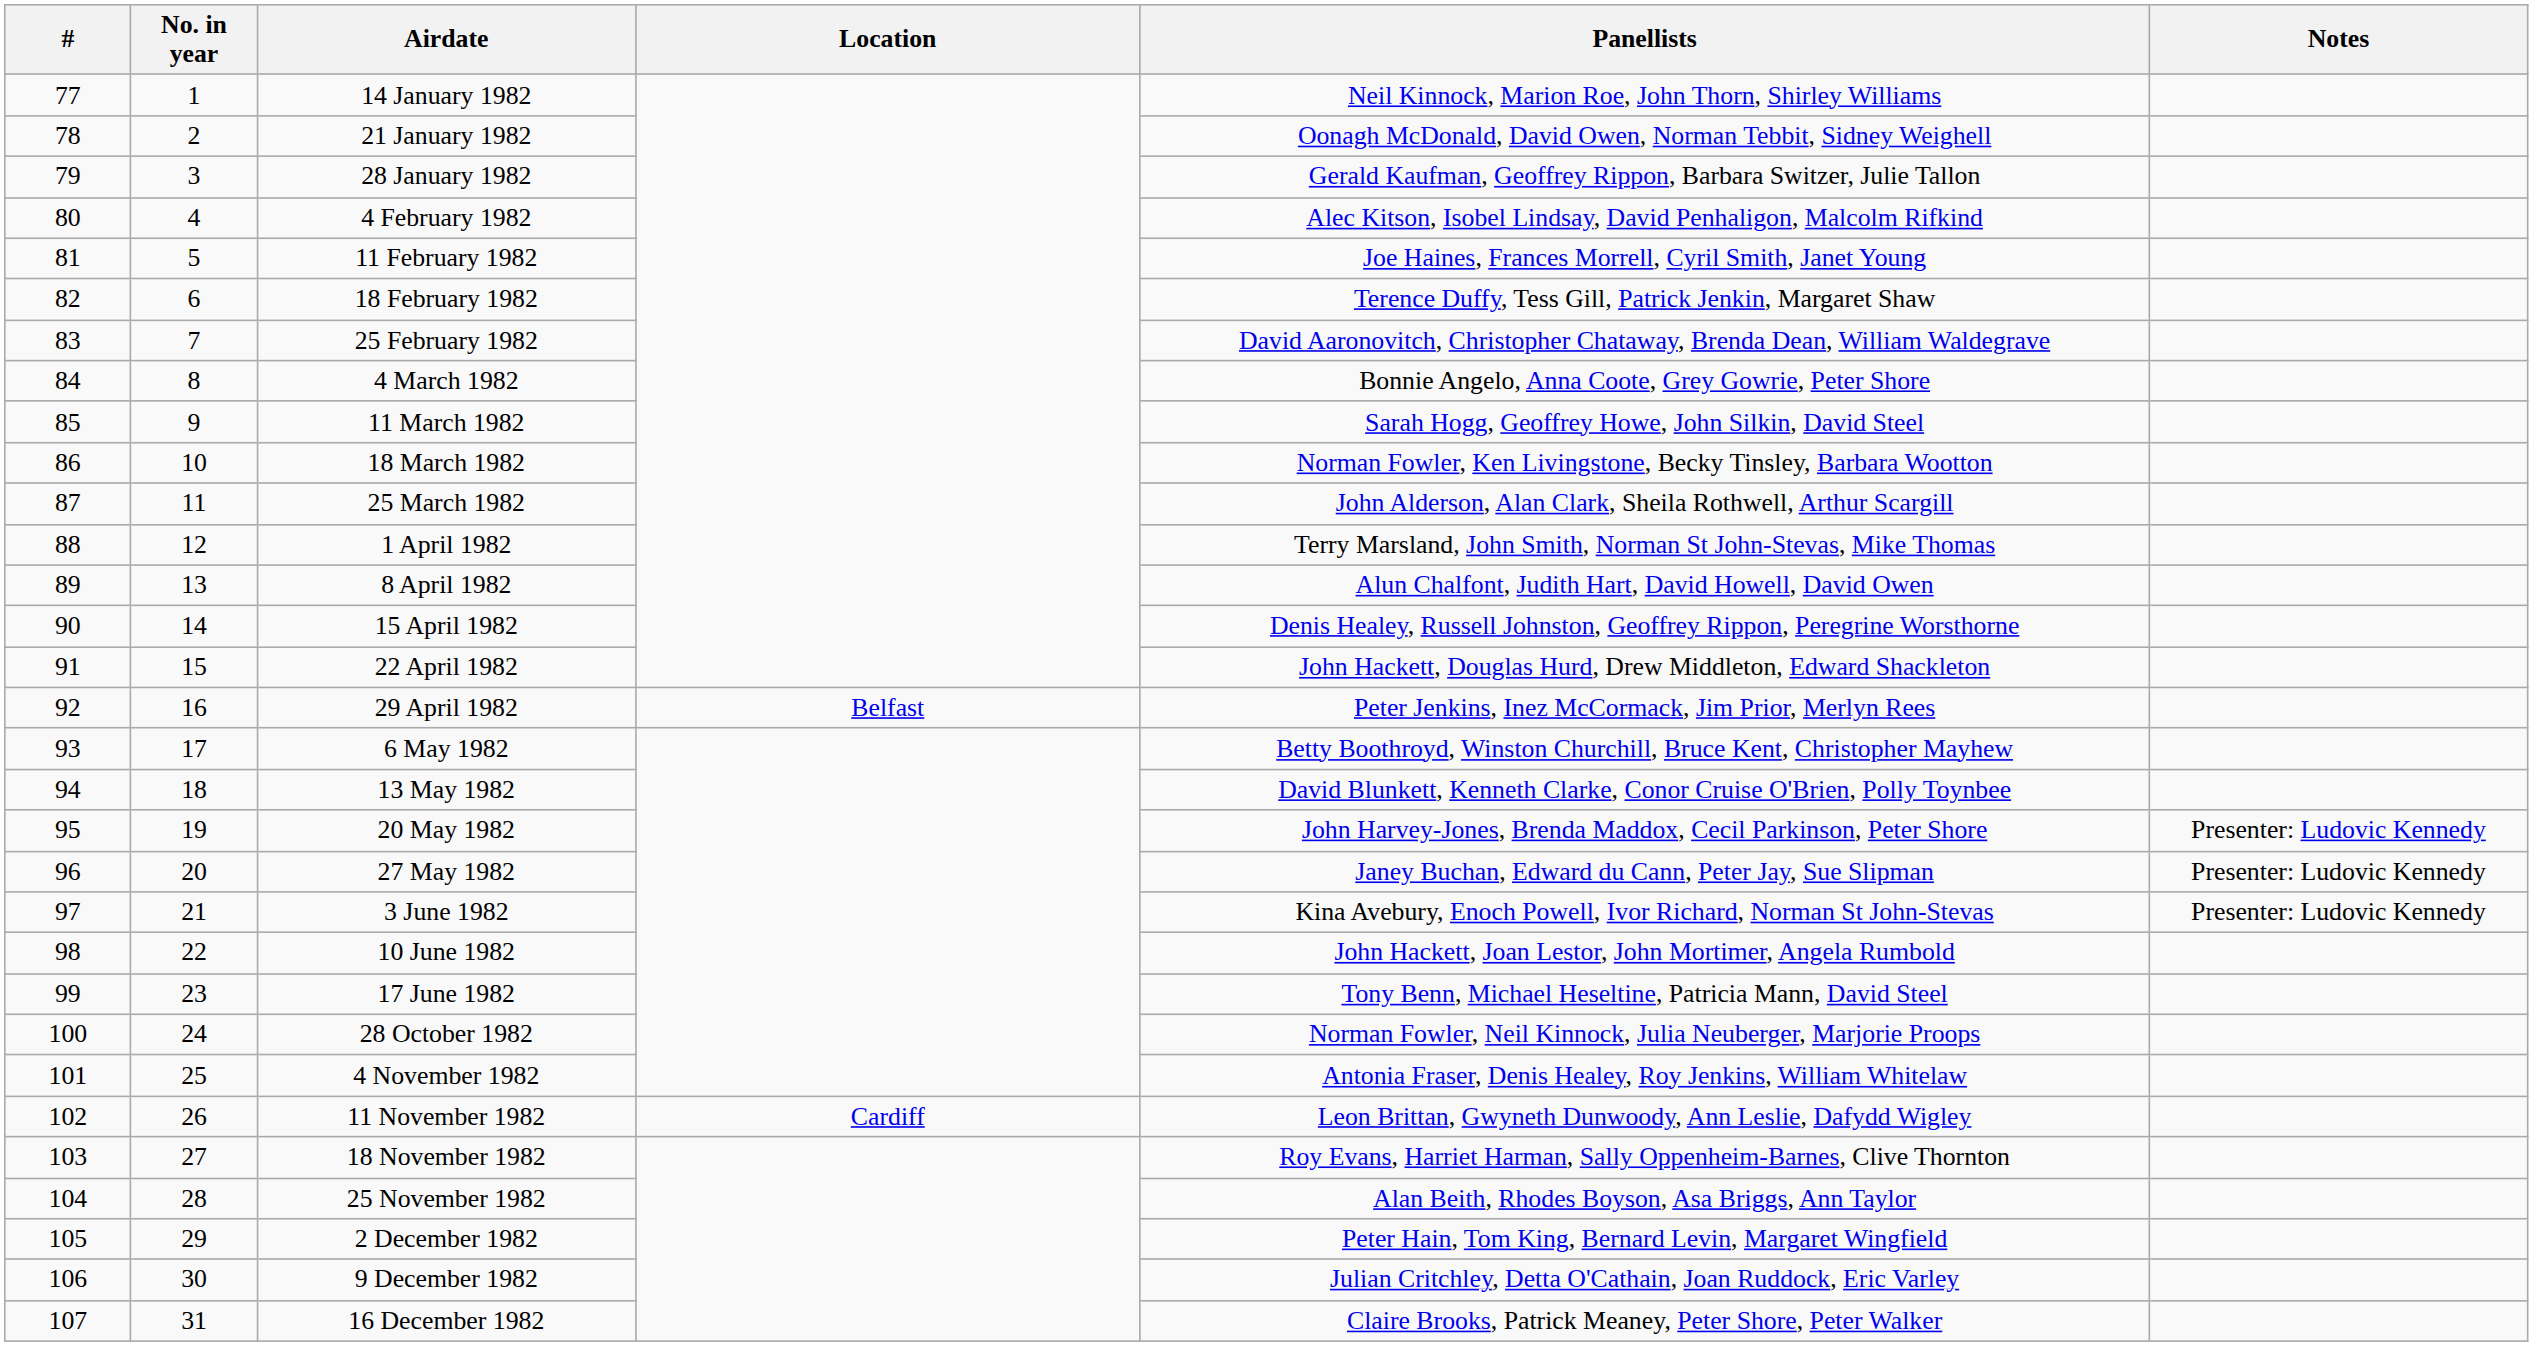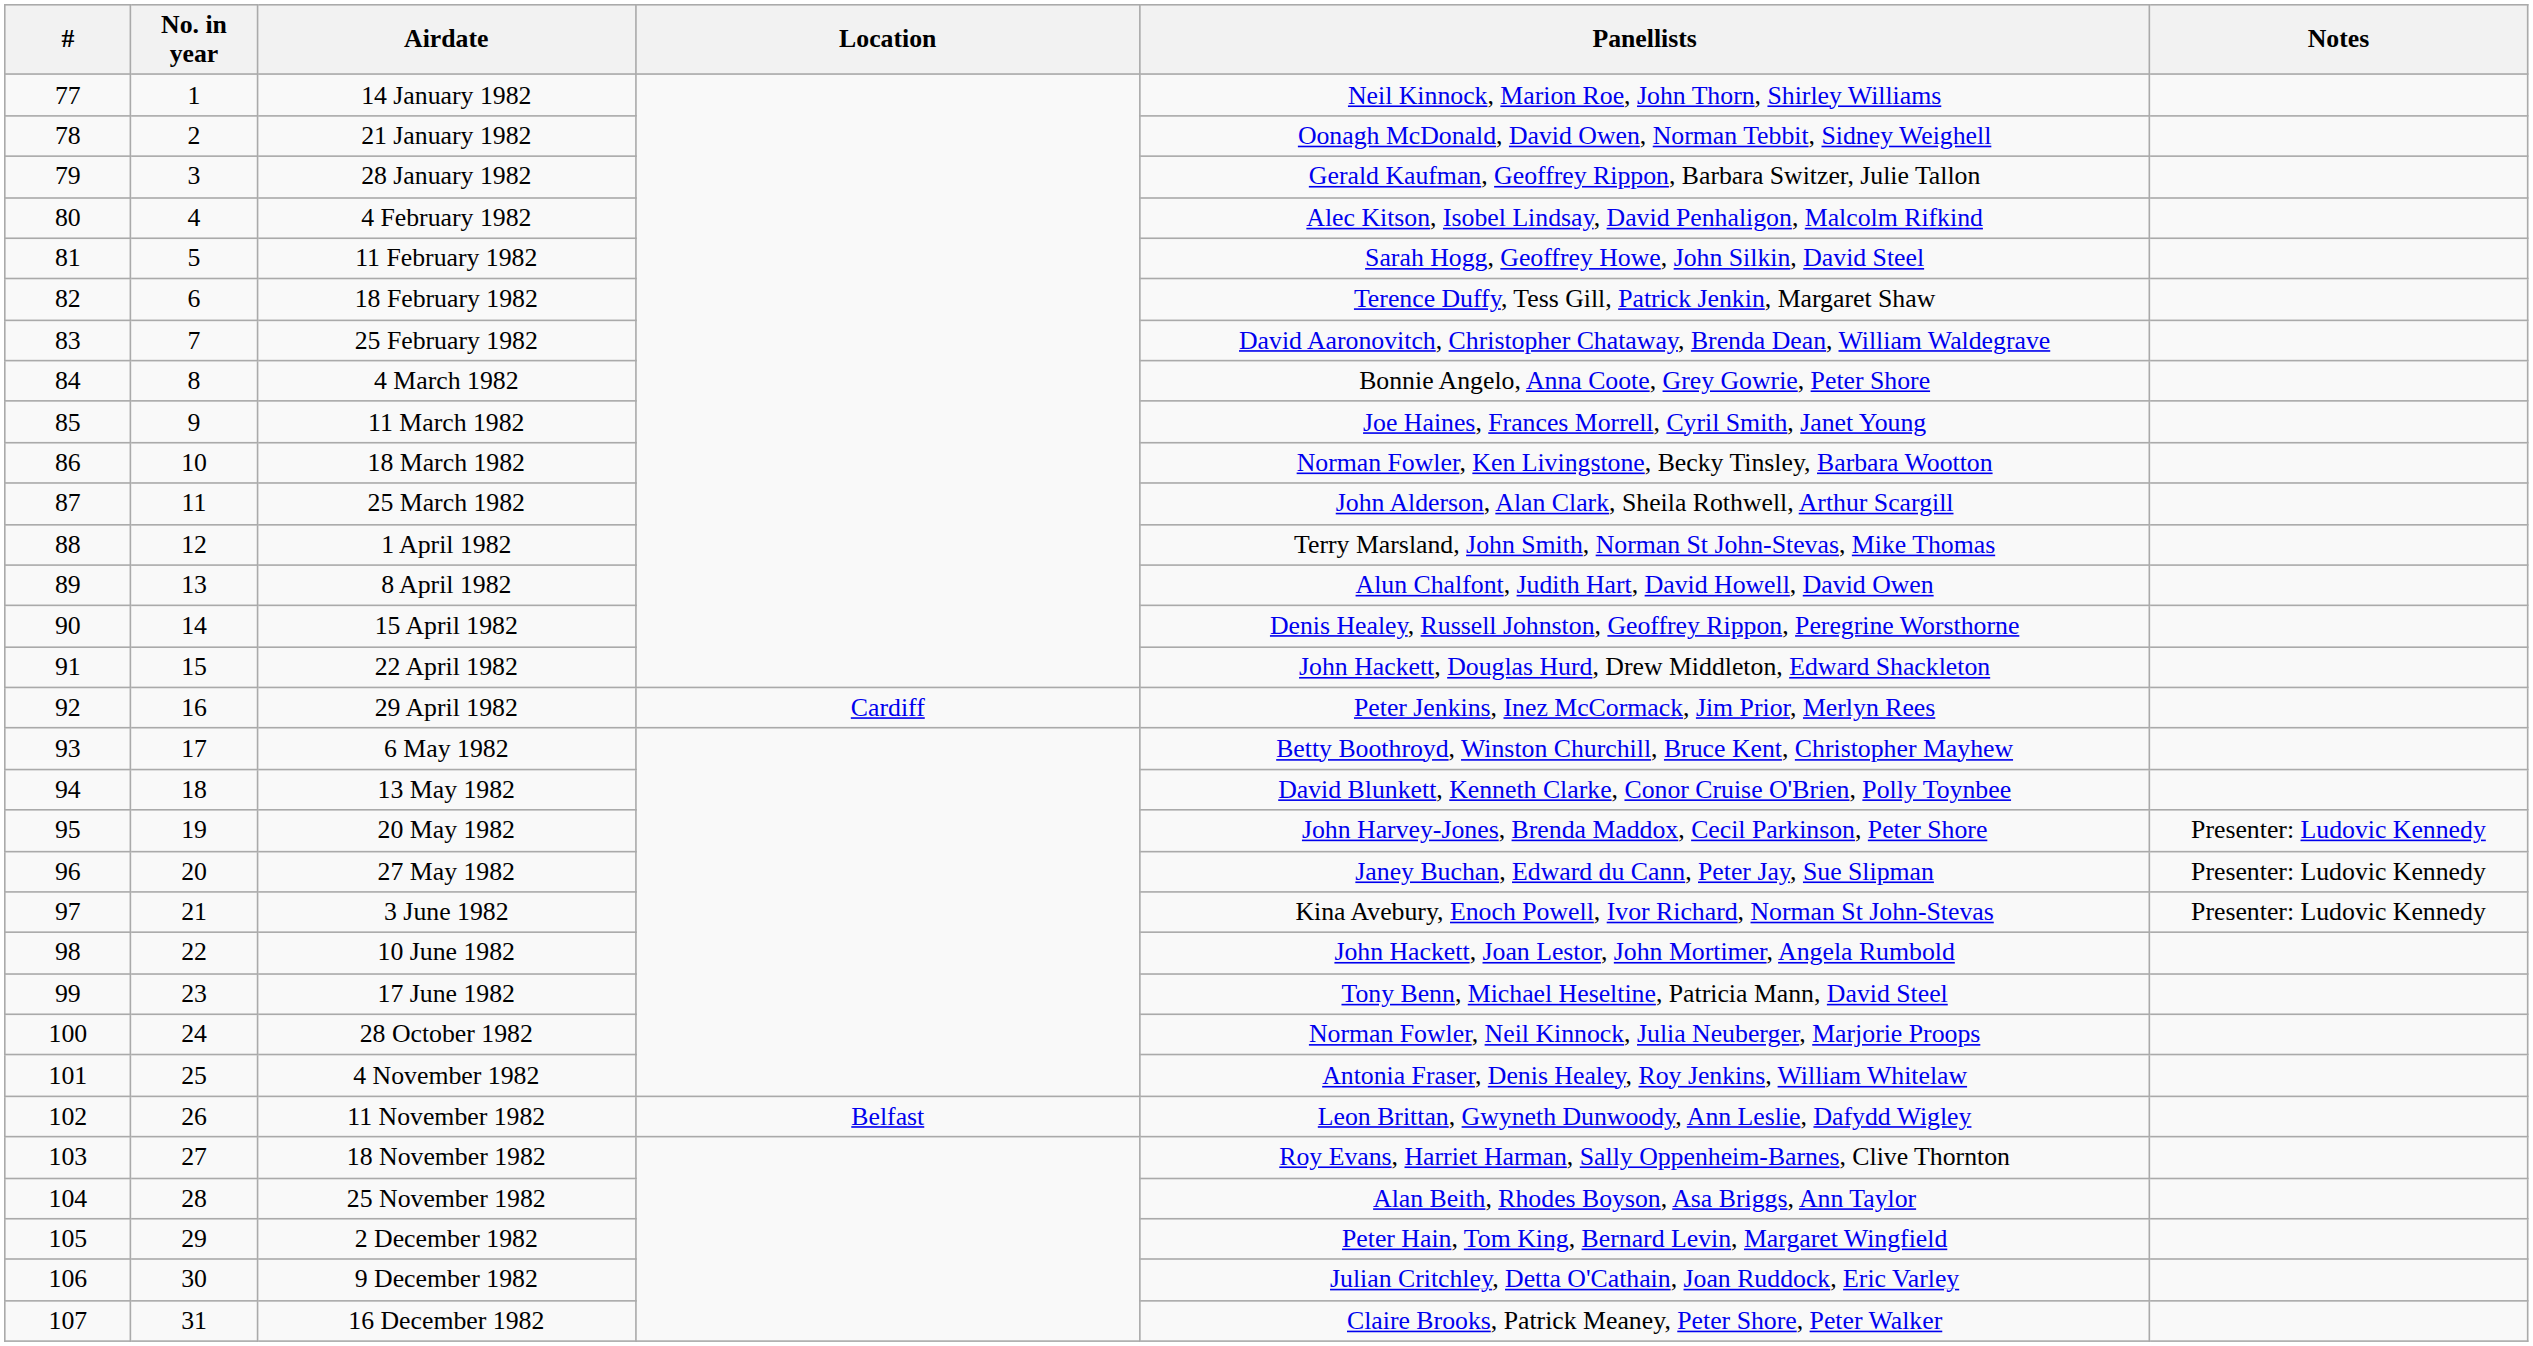 <table class="wikitable" style="text-align:center;">
 <tr>
 <th style="width:5%;">#</th>
 <th style="width:5%;">No. in year</th>
 <th style="width:15%;">Airdate</th>
 <th style="width:20%;">Location</th>
 <th style="width:40%;">Panellists</th>
 <th style="width:40%;">Notes</th>
 </tr>
 <tr>
 <td>77</td>
 <td>1</td>
 <td>14 January 1982</td>
 <td rowspan=15></td>
 <td><a href='#'>Neil Kinnock</a>, <a href='#'>Marion Roe</a>, <a href='#'>John Thorn</a>, <a href='#'>Shirley Williams</a></td>
 <td></td>
 </tr>
 <tr>
 <td>78</td>
 <td>2</td>
 <td>21 January 1982</td>
 <td><a href='#'>Oonagh McDonald</a>, <a href='#'>David Owen</a>, <a href='#'>Norman Tebbit</a>, <a href='#'>Sidney Weighell</a></td>
 <td></td>
 </tr>
 <tr>
 <td>79</td>
 <td>3</td>
 <td>28 January 1982</td>
 <td><a href='#'>Gerald Kaufman</a>, <a href='#'>Geoffrey Rippon</a>, Barbara Switzer, Julie Tallon</td>
 <td></td>
 </tr>
 <tr>
 <td>80</td>
 <td>4</td>
 <td>4 February 1982</td>
 <td><a href='#'>Alec Kitson</a>, <a href='#'>Isobel Lindsay</a>, <a href='#'>David Penhaligon</a>, <a href='#'>Malcolm Rifkind</a></td>
 <td></td>
 </tr>
 <tr>
 <td>81</td>
 <td>5</td>
 <td>11 February 1982</td>
-<td><a href='#'>Joe Haines</a>, <a href='#'>Frances Morrell</a>, <a href='#'>Cyril Smith</a>, <a href='#'>Janet Young</a></td>
+<td><a href='#'>Sarah Hogg</a>, <a href='#'>Geoffrey Howe</a>, <a href='#'>John Silkin</a>, <a href='#'>David Steel</a></td>
 <td></td>
 </tr>
 <tr>
 <td>82</td>
 <td>6</td>
 <td>18 February 1982</td>
 <td><a href='#'>Terence Duffy</a>, Tess Gill, <a href='#'>Patrick Jenkin</a>, Margaret Shaw</td>
 <td></td>
 </tr>
 <tr>
 <td>83</td>
 <td>7</td>
 <td>25 February 1982</td>
 <td><a href='#'>David Aaronovitch</a>, <a href='#'>Christopher Chataway</a>, <a href='#'>Brenda Dean</a>, <a href='#'>William Waldegrave</a></td>
 <td></td>
 </tr>
 <tr>
 <td>84</td>
 <td>8</td>
 <td>4 March 1982</td>
 <td>Bonnie Angelo, <a href='#'>Anna Coote</a>, <a href='#'>Grey Gowrie</a>, <a href='#'>Peter Shore</a></td>
 <td></td>
 </tr>
 <tr>
 <td>85</td>
 <td>9</td>
 <td>11 March 1982</td>
-<td><a href='#'>Sarah Hogg</a>, <a href='#'>Geoffrey Howe</a>, <a href='#'>John Silkin</a>, <a href='#'>David Steel</a></td>
+<td><a href='#'>Joe Haines</a>, <a href='#'>Frances Morrell</a>, <a href='#'>Cyril Smith</a>, <a href='#'>Janet Young</a></td>
 <td></td>
 </tr>
 <tr>
 <td>86</td>
 <td>10</td>
 <td>18 March 1982</td>
 <td><a href='#'>Norman Fowler</a>, <a href='#'>Ken Livingstone</a>, Becky Tinsley, <a href='#'>Barbara Wootton</a></td>
 <td></td>
 </tr>
 <tr>
 <td>87</td>
 <td>11</td>
 <td>25 March 1982</td>
 <td><a href='#'>John Alderson</a>, <a href='#'>Alan Clark</a>, Sheila Rothwell, <a href='#'>Arthur Scargill</a></td>
 <td></td>
 </tr>
 <tr>
 <td>88</td>
 <td>12</td>
 <td>1 April 1982</td>
 <td>Terry Marsland, <a href='#'>John Smith</a>, <a href='#'>Norman St John-Stevas</a>, <a href='#'>Mike Thomas</a></td>
 <td></td>
 </tr>
 <tr>
 <td>89</td>
 <td>13</td>
 <td>8 April 1982</td>
 <td><a href='#'>Alun Chalfont</a>, <a href='#'>Judith Hart</a>, <a href='#'>David Howell</a>, <a href='#'>David Owen</a></td>
 <td></td>
 </tr>
 <tr>
 <td>90</td>
 <td>14</td>
 <td>15 April 1982</td>
 <td><a href='#'>Denis Healey</a>, <a href='#'>Russell Johnston</a>, <a href='#'>Geoffrey Rippon</a>, <a href='#'>Peregrine Worsthorne</a></td>
 <td></td>
 </tr>
 <tr>
 <td>91</td>
 <td>15</td>
 <td>22 April 1982</td>
 <td><a href='#'>John Hackett</a>, <a href='#'>Douglas Hurd</a>, Drew Middleton, <a href='#'>Edward Shackleton</a></td>
 <td></td>
 </tr>
 <tr>
 <td>92</td>
 <td>16</td>
 <td>29 April 1982</td>
-<td><a href='#'>Belfast</a></td>
+<td><a href='#'>Cardiff</a></td>
 <td><a href='#'>Peter Jenkins</a>, <a href='#'>Inez McCormack</a>, <a href='#'>Jim Prior</a>, <a href='#'>Merlyn Rees</a></td>
 <td></td>
 </tr>
 <tr>
 <td>93</td>
 <td>17</td>
 <td>6 May 1982</td>
 <td rowspan=9></td>
 <td><a href='#'>Betty Boothroyd</a>, <a href='#'>Winston Churchill</a>, <a href='#'>Bruce Kent</a>, <a href='#'>Christopher Mayhew</a></td>
 <td></td>
 </tr>
 <tr>
 <td>94</td>
 <td>18</td>
 <td>13 May 1982</td>
 <td><a href='#'>David Blunkett</a>, <a href='#'>Kenneth Clarke</a>, <a href='#'>Conor Cruise O'Brien</a>, <a href='#'>Polly Toynbee</a></td>
 <td></td>
 </tr>
 <tr>
 <td>95</td>
 <td>19</td>
 <td>20 May 1982</td>
 <td><a href='#'>John Harvey-Jones</a>, <a href='#'>Brenda Maddox</a>, <a href='#'>Cecil Parkinson</a>, <a href='#'>Peter Shore</a></td>
 <td>Presenter: <a href='#'>Ludovic Kennedy</a></td>
 </tr>
 <tr>
 <td>96</td>
 <td>20</td>
 <td>27 May 1982</td>
 <td><a href='#'>Janey Buchan</a>, <a href='#'>Edward du Cann</a>, <a href='#'>Peter Jay</a>, <a href='#'>Sue Slipman</a></td>
 <td>Presenter: Ludovic Kennedy</td>
 </tr>
 <tr>
 <td>97</td>
 <td>21</td>
 <td>3 June 1982</td>
 <td>Kina Avebury, <a href='#'>Enoch Powell</a>, <a href='#'>Ivor Richard</a>, <a href='#'>Norman St John-Stevas</a></td>
 <td>Presenter: Ludovic Kennedy</td>
 </tr>
 <tr>
 <td>98</td>
 <td>22</td>
 <td>10 June 1982</td>
 <td><a href='#'>John Hackett</a>, <a href='#'>Joan Lestor</a>, <a href='#'>John Mortimer</a>, <a href='#'>Angela Rumbold</a></td>
 <td></td>
 </tr>
 <tr>
 <td>99</td>
 <td>23</td>
 <td>17 June 1982</td>
 <td><a href='#'>Tony Benn</a>, <a href='#'>Michael Heseltine</a>, Patricia Mann, <a href='#'>David Steel</a></td>
 <td></td>
 </tr>
 <tr>
 <td>100</td>
 <td>24</td>
 <td>28 October 1982</td>
 <td><a href='#'>Norman Fowler</a>, <a href='#'>Neil Kinnock</a>, <a href='#'>Julia Neuberger</a>, <a href='#'>Marjorie Proops</a></td>
 <td></td>
 </tr>
 <tr>
 <td>101</td>
 <td>25</td>
 <td>4 November 1982</td>
 <td><a href='#'>Antonia Fraser</a>, <a href='#'>Denis Healey</a>, <a href='#'>Roy Jenkins</a>, <a href='#'>William Whitelaw</a></td>
 <td></td>
 </tr>
 <tr>
 <td>102</td>
 <td>26</td>
 <td>11 November 1982</td>
-<td><a href='#'>Cardiff</a></td>
+<td><a href='#'>Belfast</a></td>
 <td><a href='#'>Leon Brittan</a>, <a href='#'>Gwyneth Dunwoody</a>, <a href='#'>Ann Leslie</a>, <a href='#'>Dafydd Wigley</a></td>
 <td></td>
 </tr>
 <tr>
 <td>103</td>
 <td>27</td>
 <td>18 November 1982</td>
 <td rowspan=5></td>
 <td><a href='#'>Roy Evans</a>, <a href='#'>Harriet Harman</a>, <a href='#'>Sally Oppenheim-Barnes</a>, Clive Thornton</td>
 <td></td>
 </tr>
 <tr>
 <td>104</td>
 <td>28</td>
 <td>25 November 1982</td>
 <td><a href='#'>Alan Beith</a>, <a href='#'>Rhodes Boyson</a>, <a href='#'>Asa Briggs</a>, <a href='#'>Ann Taylor</a></td>
 <td></td>
 </tr>
 <tr>
 <td>105</td>
 <td>29</td>
 <td>2 December 1982</td>
 <td><a href='#'>Peter Hain</a>, <a href='#'>Tom King</a>, <a href='#'>Bernard Levin</a>, <a href='#'>Margaret Wingfield</a></td>
 <td></td>
 </tr>
 <tr>
 <td>106</td>
 <td>30</td>
 <td>9 December 1982</td>
 <td><a href='#'>Julian Critchley</a>, <a href='#'>Detta O'Cathain</a>, <a href='#'>Joan Ruddock</a>, <a href='#'>Eric Varley</a></td>
 <td></td>
 </tr>
 <tr>
 <td>107</td>
 <td>31</td>
 <td>16 December 1982</td>
 <td><a href='#'>Claire Brooks</a>, Patrick Meaney, <a href='#'>Peter Shore</a>, <a href='#'>Peter Walker</a></td>
 <td></td>
 </tr>
 </table>
